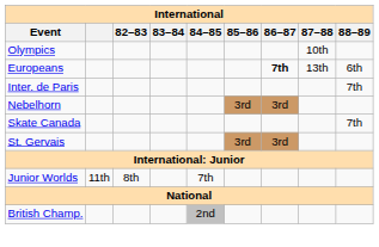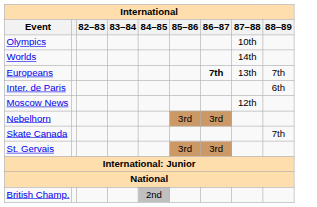 <table class="wikitable" style="text-align:center">
 <tr>
 <th style="background-color: #ffdead; " colspan=9 align=center>International</th>
 </tr>
 <tr>
 <th>Event</th>
 <th></th>
 <th>82–83</th>
 <th>83–84</th>
 <th>84–85</th>
 <th>85–86</th>
 <th>86–87</th>
 <th>87–88</th>
 <th>88–89</th>
 </tr>
 <tr>
 <td align=left><a href='#'>Olympics</a></td>
 <td></td>
 <td></td>
 <td></td>
 <td></td>
 <td></td>
 <td></td>
 <td>10th</td>
 <td></td>
 </tr>
 <tr>
+<td align=left><a href='#'>Worlds</a></td>
+<td></td>
+<td></td>
+<td></td>
+<td></td>
+<td></td>
+<td></td>
+<td>14th</td>
+<td></td>
+</tr>
+<tr>
 <td align=left><a href='#'>Europeans</a></td>
 <td></td>
 <td></td>
 <td></td>
 <td></td>
 <td></td>
 <td><strong>7th</strong></td>
 <td>13th</td>
-<td>6th</td>
+<td>7th</td>
 </tr>
 <tr>
 <td align=left><a href='#'>Inter. de Paris</a></td>
 <td></td>
 <td></td>
 <td></td>
 <td></td>
 <td></td>
 <td></td>
 <td></td>
-<td>7th</td>
+<td>6th</td>
+</tr>
+<tr>
+<td align=left><a href='#'>Moscow News</a></td>
+<td></td>
+<td></td>
+<td></td>
+<td></td>
+<td></td>
+<td></td>
+<td>12th</td>
+<td></td>
 </tr>
 <tr>
 <td align=left><a href='#'>Nebelhorn</a></td>
 <td></td>
 <td></td>
 <td></td>
 <td></td>
 <td bgcolor=cc9966>3rd</td>
 <td bgcolor=cc9966>3rd</td>
 <td></td>
 <td></td>
 </tr>
 <tr>
 <td align=left><a href='#'>Skate Canada</a></td>
 <td></td>
 <td></td>
 <td></td>
 <td></td>
 <td></td>
 <td></td>
 <td></td>
 <td>7th</td>
 </tr>
 <tr>
 <td align=left><a href='#'>St. Gervais</a></td>
 <td></td>
 <td></td>
 <td></td>
 <td></td>
 <td bgcolor=cc9966>3rd</td>
 <td bgcolor=cc9966>3rd</td>
 <td></td>
 <td></td>
 </tr>
 <tr>
 <th style="background-color: #ffdead; " colspan=9 align=center>International: Junior</th>
 </tr>
 <tr>
-<td align=left><a href='#'>Junior Worlds</a></td>
-<td>11th</td>
-<td>8th</td>
-<td></td>
-<td>7th</td>
-<td></td>
-<td></td>
-<td></td>
-<td></td>
-</tr>
-<tr>
 <th style="background-color: #ffdead; " colspan=9 align=center>National</th>
 </tr>
 <tr>
 <td align=left><a href='#'>British Champ.</a></td>
 <td></td>
 <td></td>
 <td></td>
 <td bgcolor=silver>2nd</td>
 <td></td>
 <td></td>
 <td></td>
 <td></td>
 </tr>
 </table>
